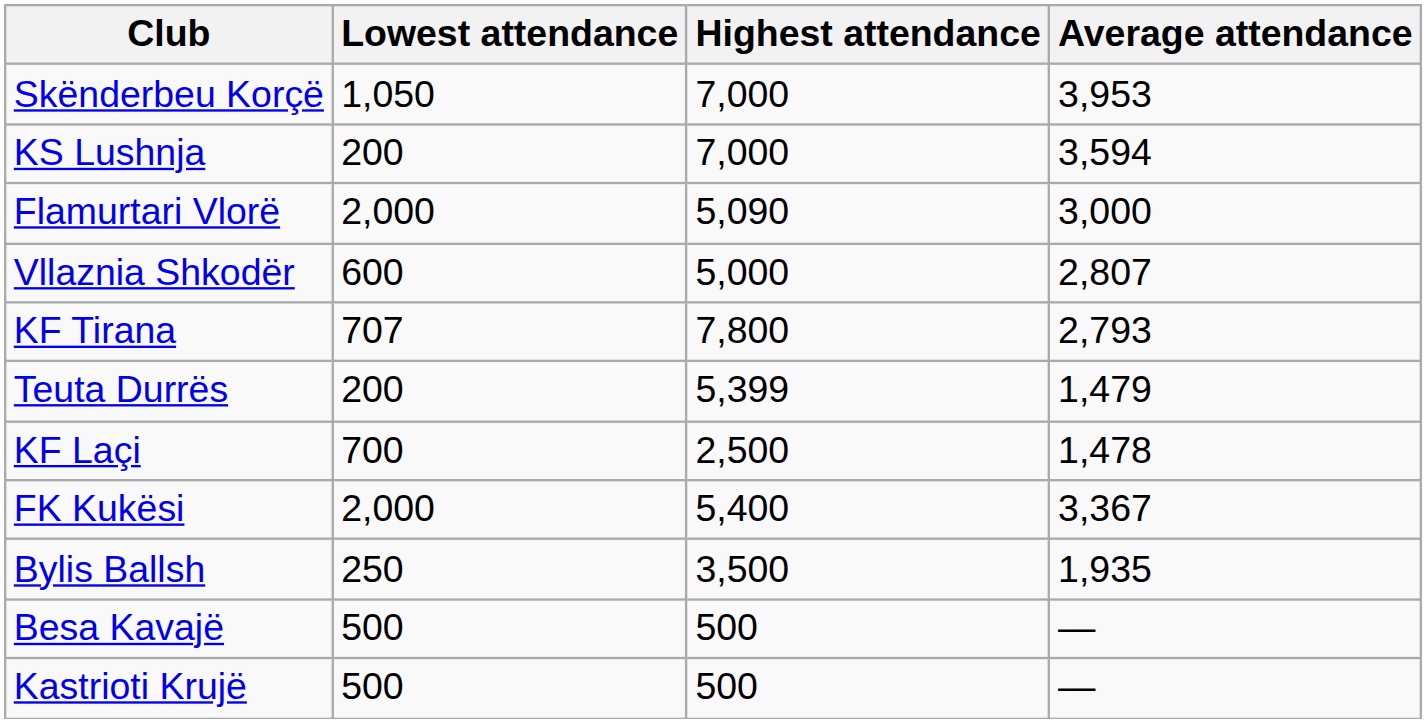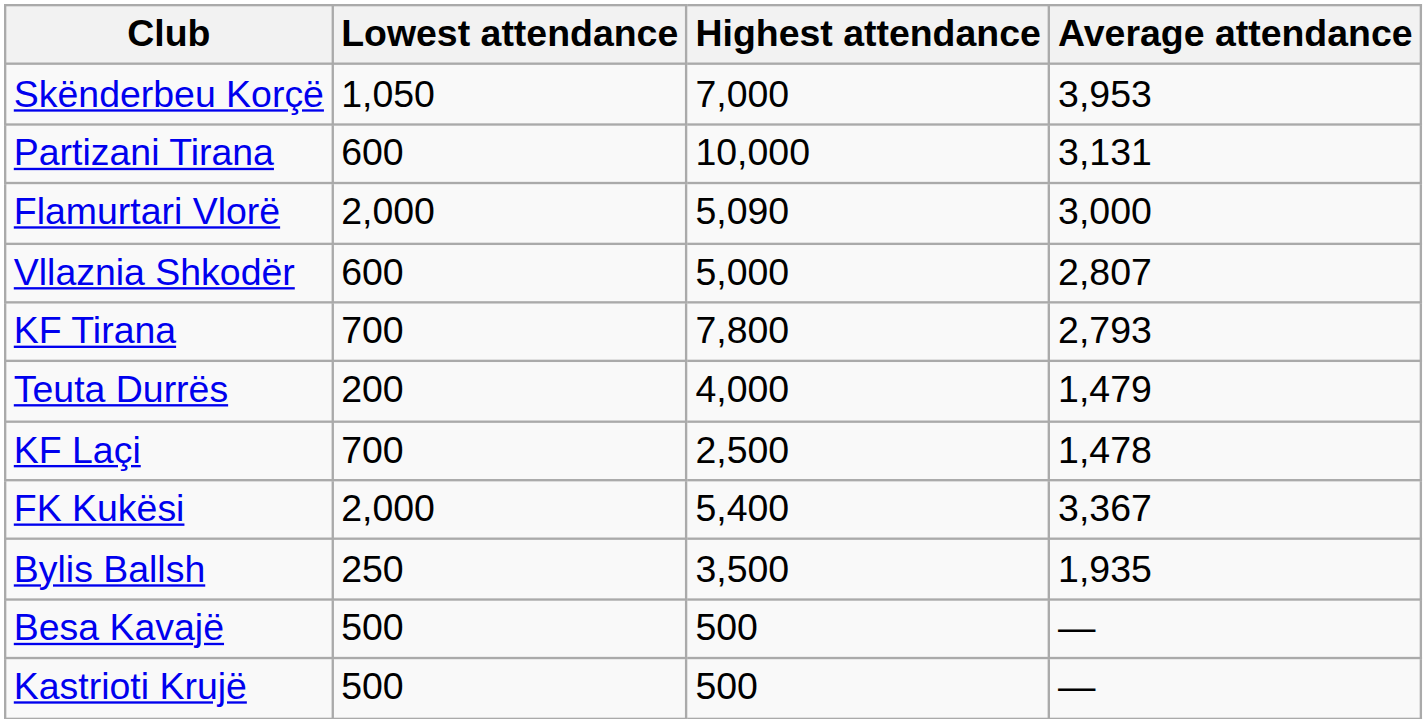 <table class="wikitable sortable">
 <tr>
 <th>Club</th>
 <th>Lowest attendance</th>
 <th>Highest attendance</th>
 <th>Average attendance</th>
 </tr>
 <tr>
 <td><a href='#'>Skënderbeu Korçë</a></td>
 <td>1,050</td>
 <td>7,000</td>
 <td>3,953</td>
 </tr>
 <tr>
-<td><a href='#'>KS Lushnja</a></td>
-<td>200</td>
-<td>7,000</td>
-<td>3,594</td>
+<td><a href='#'>Partizani Tirana</a></td>
+<td>600</td>
+<td>10,000</td>
+<td>3,131</td>
 </tr>
 <tr>
 <td><a href='#'>Flamurtari Vlorë</a></td>
 <td>2,000</td>
 <td>5,090</td>
 <td>3,000</td>
 </tr>
 <tr>
 <td><a href='#'>Vllaznia Shkodër</a></td>
 <td>600</td>
 <td>5,000</td>
 <td>2,807</td>
 </tr>
 <tr>
 <td><a href='#'>KF Tirana</a></td>
-<td>707</td>
+<td>700</td>
 <td>7,800</td>
 <td>2,793</td>
 </tr>
 <tr>
 <td><a href='#'>Teuta Durrës</a></td>
 <td>200</td>
-<td>5,399</td>
+<td>4,000</td>
 <td>1,479</td>
 </tr>
 <tr>
 <td><a href='#'>KF Laçi</a></td>
 <td>700</td>
 <td>2,500</td>
 <td>1,478</td>
 </tr>
 <tr>
 <td><a href='#'>FK Kukësi</a></td>
 <td>2,000</td>
 <td>5,400</td>
 <td>3,367</td>
 </tr>
 <tr>
 <td><a href='#'>Bylis Ballsh</a></td>
 <td>250</td>
 <td>3,500</td>
 <td>1,935</td>
 </tr>
 <tr>
 <td><a href='#'>Besa Kavajë</a></td>
 <td>500</td>
 <td>500</td>
 <td>—</td>
 </tr>
 <tr>
 <td><a href='#'>Kastrioti Krujë</a></td>
 <td>500</td>
 <td>500</td>
 <td>—</td>
 </tr>
 </table>
